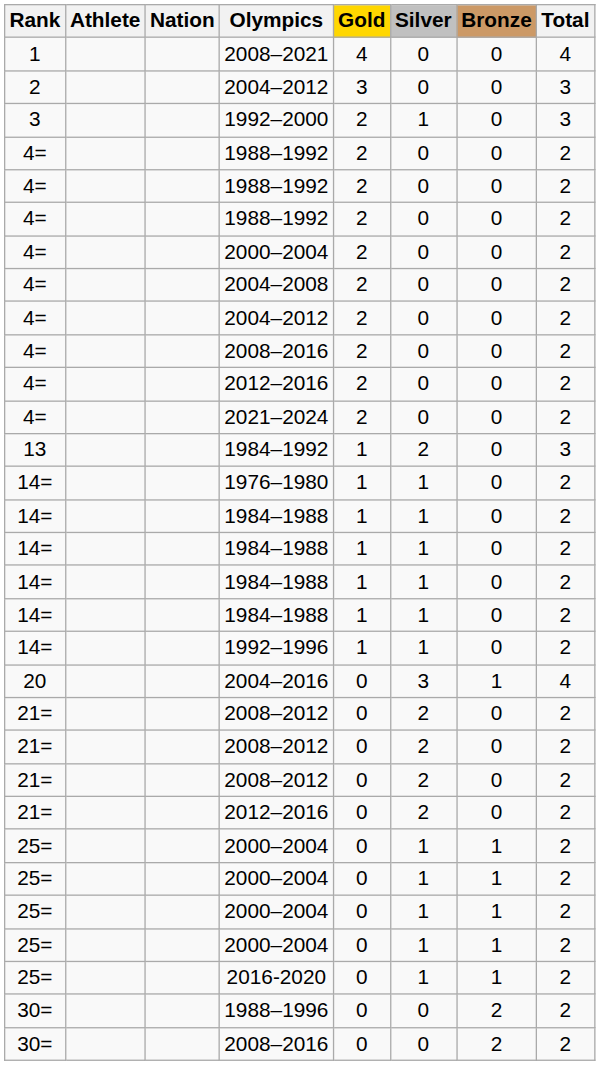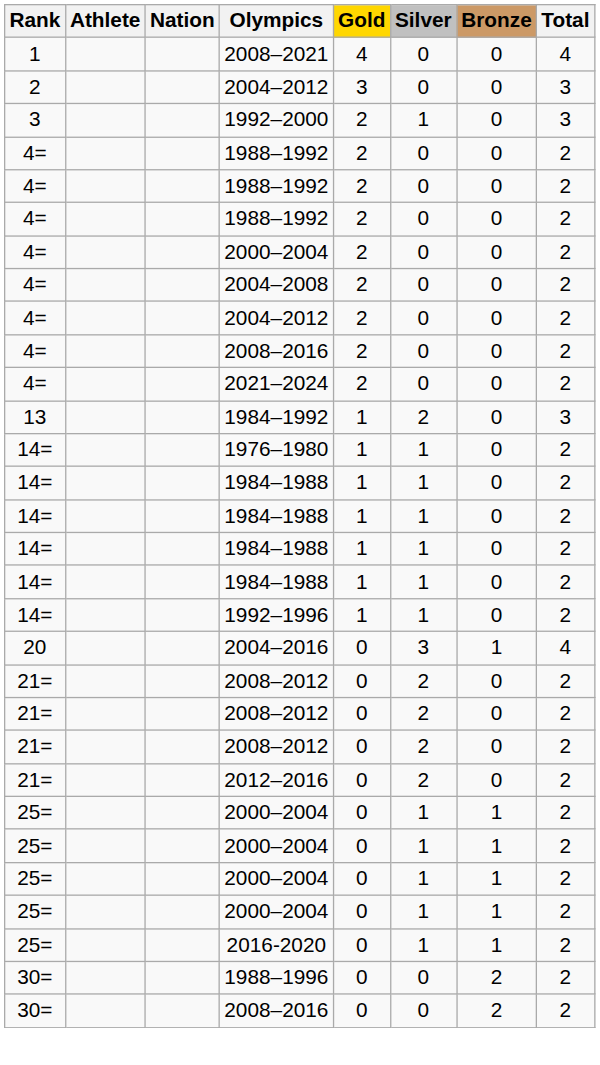 <table class="wikitable sortable" style="text-align:center">
 <tr>
 <th>Rank</th>
 <th>Athlete</th>
 <th>Nation</th>
 <th>Olympics</th>
 <th style="background-color:gold">Gold</th>
 <th style="background-color:silver">Silver</th>
 <th style="background-color:#cc9966">Bronze</th>
 <th>Total</th>
 </tr>
 <tr>
 <td>1</td>
 <td style="text-align:left"></td>
 <td style="text-align:left"></td>
 <td>2008–2021</td>
 <td>4</td>
 <td>0</td>
 <td>0</td>
 <td>4</td>
 </tr>
 <tr>
 <td>2</td>
 <td style="text-align:left"></td>
 <td style="text-align:left"></td>
 <td>2004–2012</td>
 <td>3</td>
 <td>0</td>
 <td>0</td>
 <td>3</td>
 </tr>
 <tr>
 <td>3</td>
 <td style="text-align:left"></td>
 <td style="text-align:left"></td>
 <td>1992–2000</td>
 <td>2</td>
 <td>1</td>
 <td>0</td>
 <td>3</td>
 </tr>
 <tr>
 <td>4=</td>
 <td style="text-align:left"></td>
 <td style="text-align:left"><br></td>
 <td>1988–1992</td>
 <td>2</td>
 <td>0</td>
 <td>0</td>
 <td>2</td>
 </tr>
 <tr>
 <td>4=</td>
 <td style="text-align:left"></td>
 <td style="text-align:left"><br></td>
 <td>1988–1992</td>
 <td>2</td>
 <td>0</td>
 <td>0</td>
 <td>2</td>
 </tr>
 <tr>
 <td>4=</td>
 <td style="text-align:left"></td>
 <td style="text-align:left"><br></td>
 <td>1988–1992</td>
 <td>2</td>
 <td>0</td>
 <td>0</td>
 <td>2</td>
 </tr>
 <tr>
 <td>4=</td>
 <td style="text-align:left"></td>
 <td style="text-align:left"></td>
 <td>2000–2004</td>
 <td>2</td>
 <td>0</td>
 <td>0</td>
 <td>2</td>
 </tr>
 <tr>
 <td>4=</td>
 <td style="text-align:left"></td>
 <td style="text-align:left"></td>
 <td>2004–2008</td>
 <td>2</td>
 <td>0</td>
 <td>0</td>
 <td>2</td>
 </tr>
 <tr>
 <td>4=</td>
 <td style="text-align:left"></td>
 <td style="text-align:left"></td>
 <td>2004–2012</td>
 <td>2</td>
 <td>0</td>
 <td>0</td>
 <td>2</td>
 </tr>
 <tr>
 <td>4=</td>
 <td style="text-align:left"></td>
 <td style="text-align:left"></td>
 <td>2008–2016</td>
-<td>2</td>
-<td>0</td>
-<td>0</td>
-<td>2</td>
-</tr>
-<tr>
-<td>4=</td>
-<td style="text-align:left"></td>
-<td style="text-align:left"></td>
-<td>2012–2016</td>
 <td>2</td>
 <td>0</td>
 <td>0</td>
 <td>2</td>
 </tr>
 <tr>
 <td>4=</td>
 <td style="text-align:left"></td>
 <td style="text-align:left"></td>
 <td>2021–2024</td>
 <td>2</td>
 <td>0</td>
 <td>0</td>
 <td>2</td>
 </tr>
 <tr>
 <td>13</td>
 <td style="text-align:left"></td>
 <td style="text-align:left"></td>
 <td>1984–1992</td>
 <td>1</td>
 <td>2</td>
 <td>0</td>
 <td>3</td>
 </tr>
 <tr>
 <td>14=</td>
 <td style="text-align:left"></td>
 <td style="text-align:left"></td>
 <td>1976–1980</td>
 <td>1</td>
 <td>1</td>
 <td>0</td>
 <td>2</td>
 </tr>
 <tr>
 <td>14=</td>
 <td style="text-align:left"></td>
 <td style="text-align:left"></td>
 <td>1984–1988</td>
 <td>1</td>
 <td>1</td>
 <td>0</td>
 <td>2</td>
 </tr>
 <tr>
 <td>14=</td>
 <td style="text-align:left"></td>
 <td style="text-align:left"></td>
 <td>1984–1988</td>
 <td>1</td>
 <td>1</td>
 <td>0</td>
 <td>2</td>
 </tr>
 <tr>
 <td>14=</td>
 <td style="text-align:left"></td>
 <td style="text-align:left"></td>
 <td>1984–1988</td>
 <td>1</td>
 <td>1</td>
 <td>0</td>
 <td>2</td>
 </tr>
 <tr>
 <td>14=</td>
 <td style="text-align:left"></td>
 <td style="text-align:left"></td>
 <td>1984–1988</td>
 <td>1</td>
 <td>1</td>
 <td>0</td>
 <td>2</td>
 </tr>
 <tr>
 <td>14=</td>
 <td style="text-align:left"></td>
 <td style="text-align:left"></td>
 <td>1992–1996</td>
 <td>1</td>
 <td>1</td>
 <td>0</td>
 <td>2</td>
 </tr>
 <tr>
 <td>20</td>
 <td style="text-align:left"></td>
 <td style="text-align:left"></td>
 <td>2004–2016</td>
 <td>0</td>
 <td>3</td>
 <td>1</td>
 <td>4</td>
 </tr>
 <tr>
 <td>21=</td>
 <td style="text-align:left"></td>
 <td style="text-align:left"></td>
 <td>2008–2012</td>
 <td>0</td>
 <td>2</td>
 <td>0</td>
 <td>2</td>
 </tr>
 <tr>
 <td>21=</td>
 <td style="text-align:left"></td>
 <td style="text-align:left"></td>
 <td>2008–2012</td>
 <td>0</td>
 <td>2</td>
 <td>0</td>
 <td>2</td>
 </tr>
 <tr>
 <td>21=</td>
 <td style="text-align:left"></td>
 <td style="text-align:left"></td>
 <td>2008–2012</td>
 <td>0</td>
 <td>2</td>
 <td>0</td>
 <td>2</td>
 </tr>
 <tr>
 <td>21=</td>
 <td style="text-align:left"></td>
 <td style="text-align:left"></td>
 <td>2012–2016</td>
 <td>0</td>
 <td>2</td>
 <td>0</td>
 <td>2</td>
 </tr>
 <tr>
 <td>25=</td>
 <td style="text-align:left"></td>
 <td style="text-align:left"></td>
 <td>2000–2004</td>
 <td>0</td>
 <td>1</td>
 <td>1</td>
 <td>2</td>
 </tr>
 <tr>
 <td>25=</td>
 <td style="text-align:left"></td>
 <td style="text-align:left"></td>
 <td>2000–2004</td>
 <td>0</td>
 <td>1</td>
 <td>1</td>
 <td>2</td>
 </tr>
 <tr>
 <td>25=</td>
 <td style="text-align:left"></td>
 <td style="text-align:left"></td>
 <td>2000–2004</td>
 <td>0</td>
 <td>1</td>
 <td>1</td>
 <td>2</td>
 </tr>
 <tr>
 <td>25=</td>
 <td style="text-align:left"></td>
 <td style="text-align:left"></td>
 <td>2000–2004</td>
 <td>0</td>
 <td>1</td>
 <td>1</td>
 <td>2</td>
 </tr>
 <tr>
 <td>25=</td>
 <td style="text-align:left"></td>
 <td style="text-align:left"></td>
 <td>2016-2020</td>
 <td>0</td>
 <td>1</td>
 <td>1</td>
 <td>2</td>
 </tr>
 <tr>
 <td>30=</td>
 <td style="text-align:left"></td>
 <td style="text-align:left"><br></td>
 <td>1988–1996</td>
 <td>0</td>
 <td>0</td>
 <td>2</td>
 <td>2</td>
 </tr>
 <tr>
 <td>30=</td>
 <td style="text-align:left"></td>
 <td style="text-align:left"></td>
 <td>2008–2016</td>
 <td>0</td>
 <td>0</td>
 <td>2</td>
 <td>2</td>
 </tr>
 </table>
